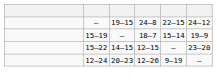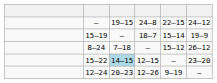 <table class="wikitable" style="text-align:center; font-size:90%;">
 <tr>
 <th width=120> </th>
 <th></th>
 <th></th>
 <th></th>
 <th></th>
 <th></th>
 </tr>
 <tr>
 <td style="text-align:right;"></td>
 <td>—</td>
 <td>19–15</td>
 <td>24–8</td>
 <td>22–15</td>
 <td>24–12</td>
 </tr>
 <tr>
 <td style="text-align:right;"></td>
 <td>15–19</td>
 <td>—</td>
 <td>18–7</td>
 <td>15–14</td>
 <td>19–9</td>
 </tr>
 <tr>
 <td style="text-align:right;"></td>
+<td>8–24</td>
+<td>7–18</td>
+<td>—</td>
+<td>15–12</td>
+<td>26–12</td>
+</tr>
+<tr>
+<td style="text-align:right;"></td>
 <td>15–22</td>
-<td>14–15</td>
+<td style="background: lightblue;">14–15</td>
 <td>12–15</td>
 <td>—</td>
 <td>23–20</td>
 </tr>
 <tr>
 <td style="text-align:right;"></td>
 <td>12–24</td>
 <td>20–23</td>
 <td>12–26</td>
 <td>9–19</td>
 <td>—</td>
 </tr>
 </table>
